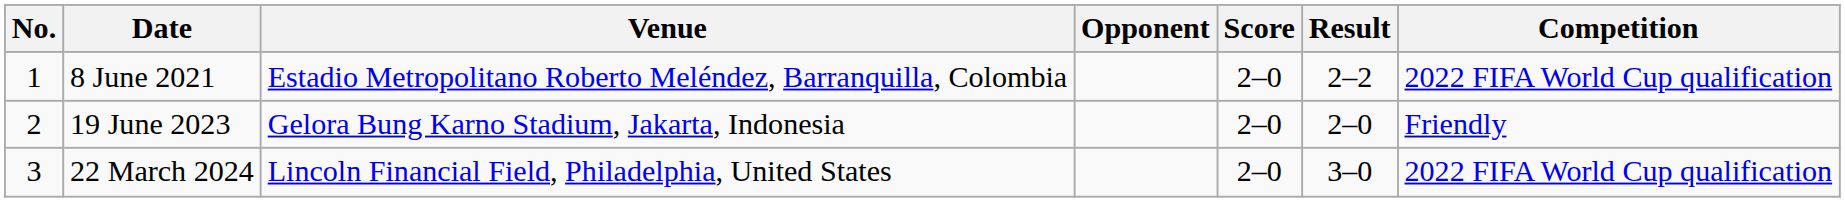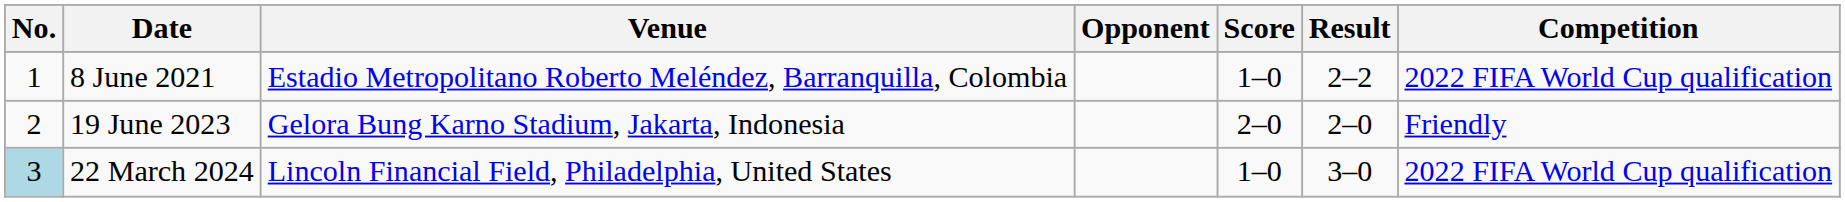 <table class="wikitable sortable">
 <tr>
 <th scope="col">No.</th>
 <th scope="col">Date</th>
 <th scope="col">Venue</th>
 <th scope="col">Opponent</th>
 <th scope="col">Score</th>
 <th scope="col">Result</th>
 <th scope="col">Competition</th>
 </tr>
 <tr>
 <td align="center">1</td>
 <td>8 June 2021</td>
 <td><a href='#'>Estadio Metropolitano Roberto Meléndez</a>, <a href='#'>Barranquilla</a>, Colombia</td>
 <td></td>
-<td align="center">2–0</td>
+<td align="center">1–0</td>
 <td align="center">2–2</td>
 <td><a href='#'>2022 FIFA World Cup qualification</a></td>
 </tr>
 <tr>
 <td align="center">2</td>
 <td>19 June 2023</td>
 <td><a href='#'>Gelora Bung Karno Stadium</a>, <a href='#'>Jakarta</a>, Indonesia</td>
 <td></td>
 <td align="center">2–0</td>
 <td align="center">2–0</td>
 <td><a href='#'>Friendly</a></td>
 </tr>
 <tr>
-<td align="center">3</td>
+<td align="center" style="background: lightblue;">3</td>
 <td>22 March 2024</td>
 <td><a href='#'>Lincoln Financial Field</a>, <a href='#'>Philadelphia</a>, United States</td>
 <td></td>
-<td align="center">2–0</td>
+<td align="center">1–0</td>
 <td align="center">3–0</td>
 <td><a href='#'>2022 FIFA World Cup qualification</a></td>
 </tr>
 </table>
